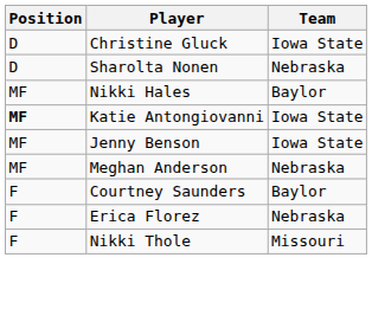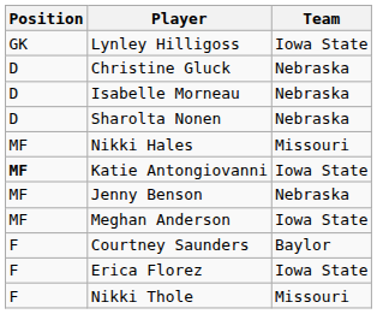 <table class="wikitable">
 <tr>
 <th>Position</th>
 <th>Player</th>
 <th>Team</th>
 </tr>
 <tr>
+<td>GK</td>
+<td>Lynley Hilligoss</td>
+<td>Iowa State</td>
+</tr>
+<tr>
 <td>D</td>
 <td>Christine Gluck</td>
-<td>Iowa State</td>
+<td>Nebraska</td>
+</tr>
+<tr>
+<td>D</td>
+<td>Isabelle Morneau</td>
+<td>Nebraska</td>
 </tr>
 <tr>
 <td>D</td>
 <td>Sharolta Nonen</td>
 <td>Nebraska</td>
 </tr>
 <tr>
 <td>MF</td>
 <td>Nikki Hales</td>
-<td>Baylor</td>
+<td>Missouri</td>
 </tr>
 <tr>
 <td><strong>MF</strong></td>
 <td>Katie Antongiovanni</td>
 <td>Iowa State</td>
 </tr>
 <tr>
 <td>MF</td>
 <td>Jenny Benson</td>
-<td>Iowa State</td>
+<td>Nebraska</td>
 </tr>
 <tr>
 <td>MF</td>
 <td>Meghan Anderson</td>
-<td>Nebraska</td>
+<td>Iowa State</td>
 </tr>
 <tr>
 <td>F</td>
 <td>Courtney Saunders</td>
 <td>Baylor</td>
 </tr>
 <tr>
 <td>F</td>
 <td>Erica Florez</td>
-<td>Nebraska</td>
+<td>Iowa State</td>
 </tr>
 <tr>
 <td>F</td>
 <td>Nikki Thole</td>
 <td>Missouri</td>
 </tr>
 </table>
